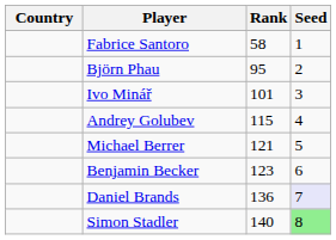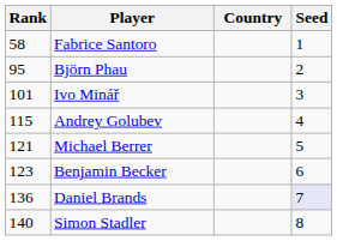 <table class="sortable wikitable">
 <tr>
+<th>Rank</th>
+<th width="155">Player</th>
 <th width="70">Country</th>
-<th width="155">Player</th>
-<th>Rank</th>
 <th>Seed</th>
 </tr>
 <tr>
+<td>58</td>
+<td><a href='#'>Fabrice Santoro</a></td>
 <td></td>
-<td><a href='#'>Fabrice Santoro</a></td>
-<td>58</td>
 <td>1</td>
 </tr>
 <tr>
+<td>95</td>
+<td><a href='#'>Björn Phau</a></td>
 <td></td>
-<td><a href='#'>Björn Phau</a></td>
-<td>95</td>
 <td>2</td>
 </tr>
 <tr>
+<td>101</td>
+<td><a href='#'>Ivo Minář</a></td>
 <td></td>
-<td><a href='#'>Ivo Minář</a></td>
-<td>101</td>
 <td>3</td>
 </tr>
 <tr>
+<td>115</td>
+<td><a href='#'>Andrey Golubev</a></td>
 <td></td>
-<td><a href='#'>Andrey Golubev</a></td>
-<td>115</td>
 <td>4</td>
 </tr>
 <tr>
+<td>121</td>
+<td><a href='#'>Michael Berrer</a></td>
 <td></td>
-<td><a href='#'>Michael Berrer</a></td>
-<td>121</td>
 <td>5</td>
 </tr>
 <tr>
+<td>123</td>
+<td><a href='#'>Benjamin Becker</a></td>
 <td></td>
-<td><a href='#'>Benjamin Becker</a></td>
-<td>123</td>
 <td>6</td>
 </tr>
 <tr>
+<td>136</td>
+<td><a href='#'>Daniel Brands</a></td>
 <td></td>
-<td><a href='#'>Daniel Brands</a></td>
-<td>136</td>
 <td style="background: lavender;">7</td>
 </tr>
 <tr>
+<td>140</td>
+<td><a href='#'>Simon Stadler</a></td>
 <td></td>
-<td><a href='#'>Simon Stadler</a></td>
-<td>140</td>
-<td style="background: lightgreen;">8</td>
+<td>8</td>
 </tr>
 </table>
